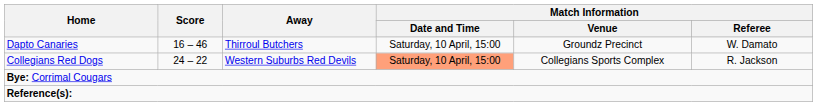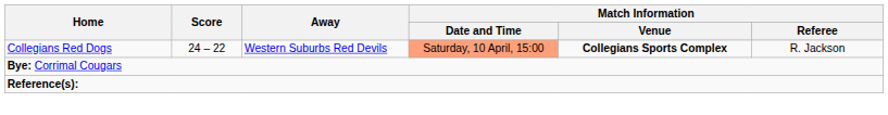 <table class="wikitable" width="100% text-align:center;">
 <tr>
 <th rowspan="2" width="19%">Home</th>
 <th rowspan="2" width="8%">Score</th>
 <th rowspan="2" width="19%">Away</th>
 <th colspan="3">Match Information</th>
 </tr>
 <tr bgcolor="#CCCCCC">
 <th width="17%">Date and Time</th>
 <th width="22%">Venue</th>
 <th>Referee</th>
 </tr>
 <tr>
-<td> <a href='#'>Dapto Canaries</a></td>
-<td style="text-align:center;">16 – 46</td>
-<td> <a href='#'>Thirroul Butchers</a></td>
-<td style="text-align:center;">Saturday, 10 April, 15:00</td>
-<td style="text-align:center;">Groundz Precinct</td>
-<td style="text-align:center;">W. Damato</td>
-</tr>
-<tr>
 <td> <a href='#'>Collegians Red Dogs</a></td>
 <td style="text-align:center;">24 – 22</td>
 <td> <a href='#'>Western Suburbs Red Devils</a></td>
 <td style="background: lightsalmon; text-align:center;">Saturday, 10 April, 15:00</td>
-<td style="text-align:center;">Collegians Sports Complex</td>
+<td style="text-align:center;"><strong>Collegians Sports Complex</strong></td>
 <td style="text-align:center;">R. Jackson</td>
 </tr>
 <tr>
 <td colspan="6" align="centre"><strong>Bye:</strong>  <a href='#'>Corrimal Cougars</a></td>
 </tr>
 <tr>
 <td colspan="6"><strong>Reference(s):</strong> </td>
 </tr>
 </table>
